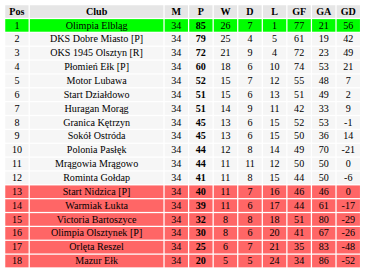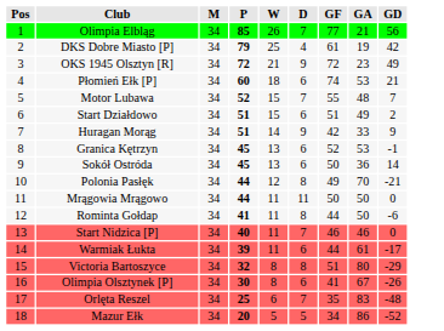 <table class="toccolours" style="margin: 0;background:#ffffff;">
 <tr bgcolor=#e6e6e6>
 <th width=35px>Pos</th>
 <th width=210px>Club</th>
 <th width=35px>M</th>
 <th width=35px>P</th>
 <th width=35px>W</th>
 <th width=35px>D</th>
-<th width=35px>L</th>
 <th width=35px>GF</th>
 <th width=35px>GA</th>
 <th width=35px>GD</th>
 </tr>
 <tr align=center bgcolor=#00FF00>
 <td>1</td>
 <td>Olimpia Elbląg</td>
 <td>34</td>
 <td><strong>85</strong></td>
 <td>26</td>
 <td>7</td>
-<td>1</td>
 <td>77</td>
 <td>21</td>
 <td>56</td>
 </tr>
 <tr align=center bgcolor=#f6f6f6>
 <td>2</td>
 <td>DKS Dobre Miasto [P]</td>
 <td>34</td>
 <td><strong>79</strong></td>
 <td>25</td>
 <td>4</td>
-<td>5</td>
 <td>61</td>
 <td>19</td>
 <td>42</td>
 </tr>
 <tr align=center bgcolor=#f6f6f6>
 <td>3</td>
 <td>OKS 1945 Olsztyn [R]</td>
 <td>34</td>
 <td><strong>72</strong></td>
 <td>21</td>
 <td>9</td>
-<td>4</td>
 <td>72</td>
 <td>23</td>
 <td>49</td>
 </tr>
 <tr align=center bgcolor=#f6f6f6>
 <td>4</td>
 <td>Płomień Ełk [P]</td>
 <td>34</td>
 <td><strong>60</strong></td>
 <td>18</td>
 <td>6</td>
-<td>10</td>
 <td>74</td>
 <td>53</td>
 <td>21</td>
 </tr>
 <tr align=center bgcolor=#f6f6f6>
 <td>5</td>
 <td>Motor Lubawa</td>
 <td>34</td>
 <td><strong>52</strong></td>
 <td>15</td>
 <td>7</td>
-<td>12</td>
 <td>55</td>
 <td>48</td>
 <td>7</td>
 </tr>
 <tr align=center bgcolor=#f6f6f6>
 <td>6</td>
 <td>Start Działdowo</td>
 <td>34</td>
 <td><strong>51</strong></td>
 <td>15</td>
 <td>6</td>
-<td>13</td>
 <td>51</td>
 <td>49</td>
 <td>2</td>
 </tr>
 <tr align=center bgcolor=#f6f6f6>
 <td>7</td>
 <td>Huragan Morąg</td>
 <td>34</td>
 <td><strong>51</strong></td>
 <td>14</td>
 <td>9</td>
-<td>11</td>
 <td>42</td>
 <td>33</td>
 <td>9</td>
 </tr>
 <tr align=center bgcolor=#f6f6f6>
 <td>8</td>
 <td>Granica Kętrzyn</td>
 <td>34</td>
 <td><strong>45</strong></td>
 <td>13</td>
 <td>6</td>
-<td>15</td>
 <td>52</td>
 <td>53</td>
 <td>-1</td>
 </tr>
 <tr align=center bgcolor=#f6f6f6>
 <td>9</td>
 <td>Sokół Ostróda</td>
 <td>34</td>
 <td><strong>45</strong></td>
 <td>13</td>
 <td>6</td>
-<td>15</td>
 <td>50</td>
 <td>36</td>
 <td>14</td>
 </tr>
 <tr align=center bgcolor=#f6f6f6>
 <td>10</td>
 <td>Polonia Pasłęk</td>
 <td>34</td>
 <td><strong>44</strong></td>
 <td>12</td>
 <td>8</td>
-<td>14</td>
 <td>49</td>
 <td>70</td>
 <td>-21</td>
 </tr>
 <tr align=center bgcolor=#f6f6f6>
 <td>11</td>
 <td>Mrągowia Mrągowo</td>
 <td>34</td>
 <td><strong>44</strong></td>
 <td>11</td>
 <td>11</td>
-<td>12</td>
 <td>50</td>
 <td>50</td>
 <td>0</td>
 </tr>
 <tr align=center bgcolor=#f6f6f6>
 <td>12</td>
 <td>Rominta Gołdap</td>
 <td>34</td>
 <td><strong>41</strong></td>
 <td>11</td>
 <td>8</td>
-<td>15</td>
 <td>44</td>
 <td>50</td>
 <td>-6</td>
 </tr>
 <tr align=center bgcolor=#ff6666>
 <td>13</td>
 <td>Start Nidzica [P]</td>
 <td>34</td>
 <td><strong>40</strong></td>
 <td>11</td>
 <td>7</td>
-<td>16</td>
 <td>46</td>
 <td>46</td>
 <td>0</td>
 </tr>
 <tr align=center bgcolor=#ff6666>
 <td>14</td>
 <td>Warmiak Łukta</td>
 <td>34</td>
 <td><strong>39</strong></td>
 <td>11</td>
 <td>6</td>
-<td>17</td>
 <td>44</td>
 <td>61</td>
 <td>-17</td>
 </tr>
 <tr align=center bgcolor=#ff6666>
 <td>15</td>
 <td>Victoria Bartoszyce</td>
 <td>34</td>
 <td><strong>32</strong></td>
 <td>8</td>
 <td>8</td>
-<td>18</td>
 <td>51</td>
 <td>80</td>
 <td>-29</td>
 </tr>
 <tr align=center bgcolor=#ff6666>
 <td>16</td>
 <td>Olimpia Olsztynek [P]</td>
 <td>34</td>
 <td><strong>30</strong></td>
 <td>8</td>
 <td>6</td>
-<td>20</td>
 <td>41</td>
 <td>67</td>
 <td>-26</td>
 </tr>
 <tr align=center bgcolor=#ff6666>
 <td>17</td>
 <td>Orlęta Reszel</td>
 <td>34</td>
 <td><strong>25</strong></td>
 <td>6</td>
 <td>7</td>
-<td>21</td>
 <td>35</td>
 <td>83</td>
 <td>-48</td>
 </tr>
 <tr align=center bgcolor=#ff6666>
 <td>18</td>
 <td>Mazur Ełk</td>
 <td>34</td>
 <td><strong>20</strong></td>
 <td>5</td>
 <td>5</td>
-<td>24</td>
 <td>34</td>
 <td>86</td>
 <td>-52</td>
 </tr>
 </table>
